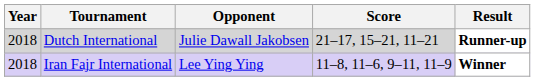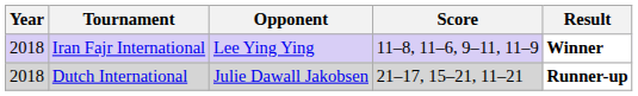 <table class="sortable wikitable" style="font-size: 90%;">
 <tr>
 <th>Year</th>
 <th>Tournament</th>
 <th>Opponent</th>
 <th>Score</th>
 <th>Result</th>
 </tr>
+<tr style="background:#D8CEF6">
+<td align="center">2018</td>
+<td align="left"><a href='#'>Iran Fajr International</a></td>
+<td align="left"> <a href='#'>Lee Ying Ying</a></td>
+<td align="left">11–8, 11–6, 9–11, 11–9</td>
+<td style="text-align:left; background:white"> <strong>Winner</strong></td>
+</tr>
 <tr style="background:#D5D5D5">
 <td align="center">2018</td>
 <td align="left"><a href='#'>Dutch International</a></td>
 <td align="left"> <a href='#'>Julie Dawall Jakobsen</a></td>
 <td align="left">21–17, 15–21, 11–21</td>
 <td style="text-align:left; background:white"> <strong>Runner-up</strong></td>
 </tr>
-<tr style="background:#D8CEF6">
-<td align="center">2018</td>
-<td align="left"><a href='#'>Iran Fajr International</a></td>
-<td align="left"> <a href='#'>Lee Ying Ying</a></td>
-<td align="left">11–8, 11–6, 9–11, 11–9</td>
-<td style="text-align:left; background:white"> <strong>Winner</strong></td>
-</tr>
 </table>
